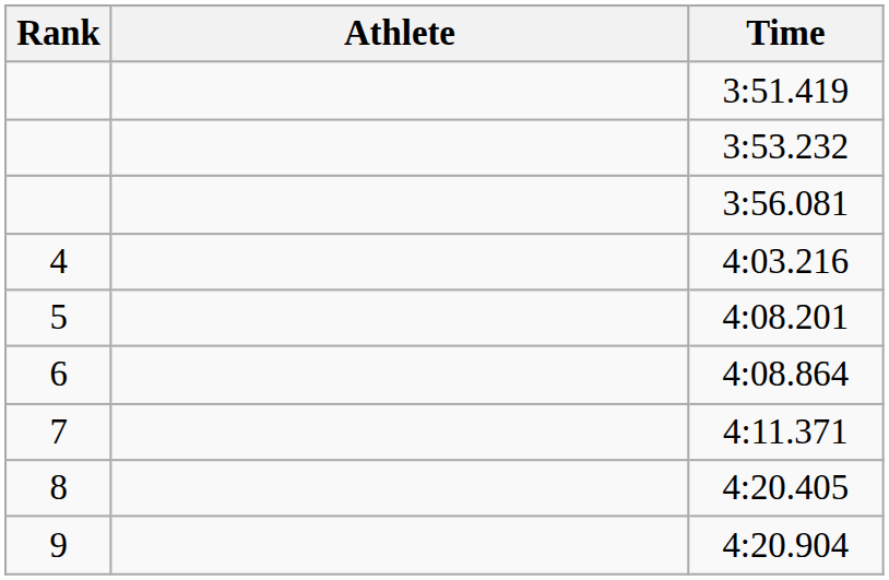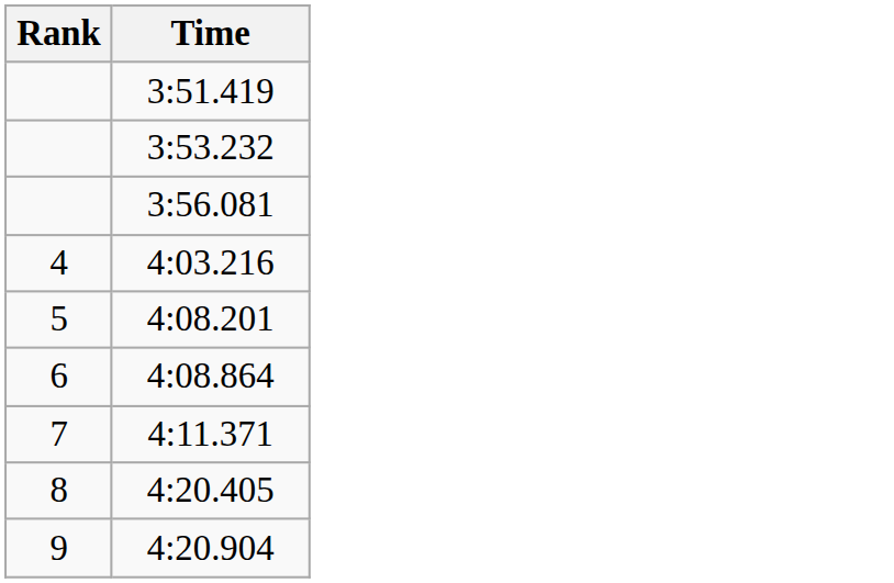 <table class=wikitable style="text-align:center">
 <tr>
 <th width=40>Rank</th>
-<th width=250>Athlete</th>
 <th width=80>Time</th>
 </tr>
 <tr>
 <td></td>
-<td align=left></td>
 <td>3:51.419</td>
 </tr>
 <tr>
 <td></td>
-<td align=left></td>
 <td>3:53.232</td>
 </tr>
 <tr>
 <td></td>
-<td align=left></td>
 <td>3:56.081</td>
 </tr>
 <tr>
 <td>4</td>
-<td align=left></td>
 <td>4:03.216</td>
 </tr>
 <tr>
 <td>5</td>
-<td align=left></td>
 <td>4:08.201</td>
 </tr>
 <tr>
 <td>6</td>
-<td align=left></td>
 <td>4:08.864</td>
 </tr>
 <tr>
 <td>7</td>
-<td align=left></td>
 <td>4:11.371</td>
 </tr>
 <tr>
 <td>8</td>
-<td align=left></td>
 <td>4:20.405</td>
 </tr>
 <tr>
 <td>9</td>
-<td align=left></td>
 <td>4:20.904</td>
 </tr>
 </table>
